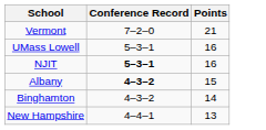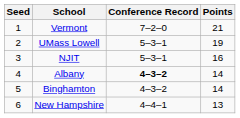 <table class="wikitable" style="text-align:center">
 <tr>
+<th>Seed</th>
 <th>School</th>
 <th>Conference Record</th>
 <th>Points</th>
 </tr>
 <tr>
+<td>1</td>
 <td><a href='#'>Vermont</a></td>
 <td>7–2–0</td>
 <td>21</td>
 </tr>
 <tr>
+<td>2</td>
 <td><a href='#'>UMass Lowell</a></td>
+<td>5–3–1</td>
+<td>19</td>
+</tr>
+<tr>
+<td>3</td>
+<td><a href='#'>NJIT</a></td>
 <td>5–3–1</td>
 <td>16</td>
 </tr>
 <tr>
-<td><a href='#'>NJIT</a></td>
-<td><strong>5–3–1</strong></td>
-<td>16</td>
+<td>4</td>
+<td><a href='#'>Albany</a></td>
+<td><strong>4–3–2</strong></td>
+<td>14</td>
 </tr>
 <tr>
-<td><a href='#'>Albany</a></td>
-<td><strong>4–3–2</strong></td>
-<td>15</td>
-</tr>
-<tr>
+<td>5</td>
 <td><a href='#'>Binghamton</a></td>
 <td>4–3–2</td>
 <td>14</td>
 </tr>
 <tr>
+<td>6</td>
 <td><a href='#'>New Hampshire</a></td>
 <td>4–4–1</td>
 <td>13</td>
 </tr>
 </table>
